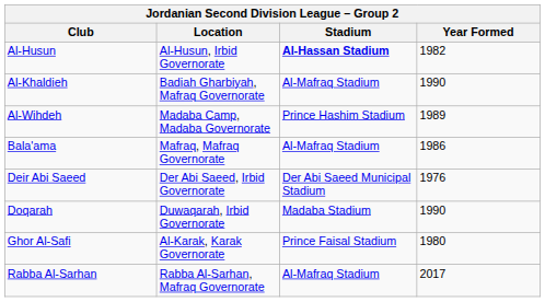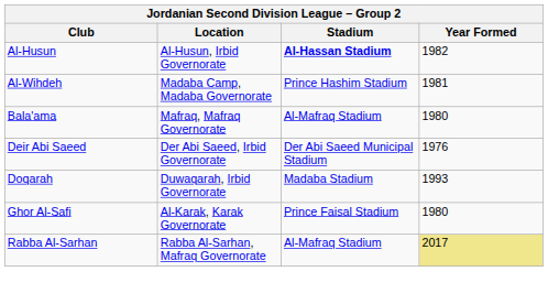 <table class="wikitable">
 <tr>
 <th colspan="4">Jordanian Second Division League – Group 2</th>
 </tr>
 <tr>
 <th style="width:200px;">Club</th>
 <th style="width:160px;">Location</th>
 <th style="width:180px;">Stadium</th>
 <th style="width:160px;">Year Formed</th>
 </tr>
 <tr style="vertical-align:top;">
 <td><a href='#'>Al-Husun</a></td>
 <td><a href='#'>Al-Husun</a>, <a href='#'>Irbid Governorate</a></td>
 <td><strong><a href='#'>Al-Hassan Stadium</a></strong></td>
 <td>1982</td>
 </tr>
 <tr style="vertical-align:top;">
-<td><a href='#'>Al-Khaldieh</a></td>
-<td><a href='#'>Badiah Gharbiyah</a>, <a href='#'>Mafraq Governorate</a></td>
-<td><a href='#'>Al-Mafraq Stadium</a></td>
-<td>1990</td>
-</tr>
-<tr style="vertical-align:top;">
 <td><a href='#'>Al-Wihdeh</a></td>
 <td><a href='#'>Madaba Camp</a>, <a href='#'>Madaba Governorate</a></td>
 <td><a href='#'>Prince Hashim Stadium</a></td>
-<td>1989</td>
+<td>1981</td>
 </tr>
 <tr style="vertical-align:top;">
 <td><a href='#'>Bala'ama</a></td>
 <td><a href='#'>Mafraq</a>, <a href='#'>Mafraq Governorate</a></td>
 <td><a href='#'>Al-Mafraq Stadium</a></td>
-<td>1986</td>
+<td>1980</td>
 </tr>
 <tr style="vertical-align:top;">
 <td><a href='#'>Deir Abi Saeed</a></td>
 <td><a href='#'>Der Abi Saeed</a>, <a href='#'>Irbid Governorate</a></td>
 <td><a href='#'>Der Abi Saeed Municipal Stadium</a></td>
 <td>1976</td>
 </tr>
 <tr style="vertical-align:top;">
 <td><a href='#'>Doqarah</a></td>
 <td><a href='#'>Duwaqarah</a>, <a href='#'>Irbid Governorate</a></td>
 <td><a href='#'>Madaba Stadium</a></td>
-<td>1990</td>
+<td>1993</td>
 </tr>
 <tr style="vertical-align:top;">
 <td><a href='#'>Ghor Al-Safi</a></td>
 <td><a href='#'>Al-Karak</a>, <a href='#'>Karak Governorate</a></td>
 <td><a href='#'>Prince Faisal Stadium</a></td>
 <td>1980</td>
 </tr>
 <tr style="vertical-align:top;">
 <td><a href='#'>Rabba Al-Sarhan</a></td>
 <td><a href='#'>Rabba Al-Sarhan</a>, <a href='#'>Mafraq Governorate</a></td>
 <td><a href='#'>Al-Mafraq Stadium</a></td>
-<td>2017</td>
+<td style="background: khaki;">2017</td>
 </tr>
 </table>
